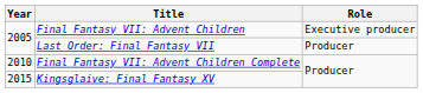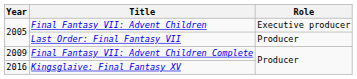 <table class="wikitable sortable">
 <tr>
 <th>Year</th>
 <th>Title</th>
 <th>Role</th>
 </tr>
 <tr>
 <td rowspan="2">2005</td>
 <td><em><a href='#'>Final Fantasy VII: Advent Children</a></em></td>
 <td>Executive producer</td>
 </tr>
 <tr>
 <td><em><a href='#'>Last Order: Final Fantasy VII</a></em></td>
 <td>Producer</td>
 </tr>
 <tr>
-<td>2010</td>
+<td>2009</td>
 <td><em><a href='#'>Final Fantasy VII: Advent Children Complete</a></em></td>
 <td rowspan="2">Producer</td>
 </tr>
 <tr>
-<td>2015</td>
+<td>2016</td>
 <td><em><a href='#'>Kingsglaive: Final Fantasy XV</a></em></td>
 </tr>
 </table>
